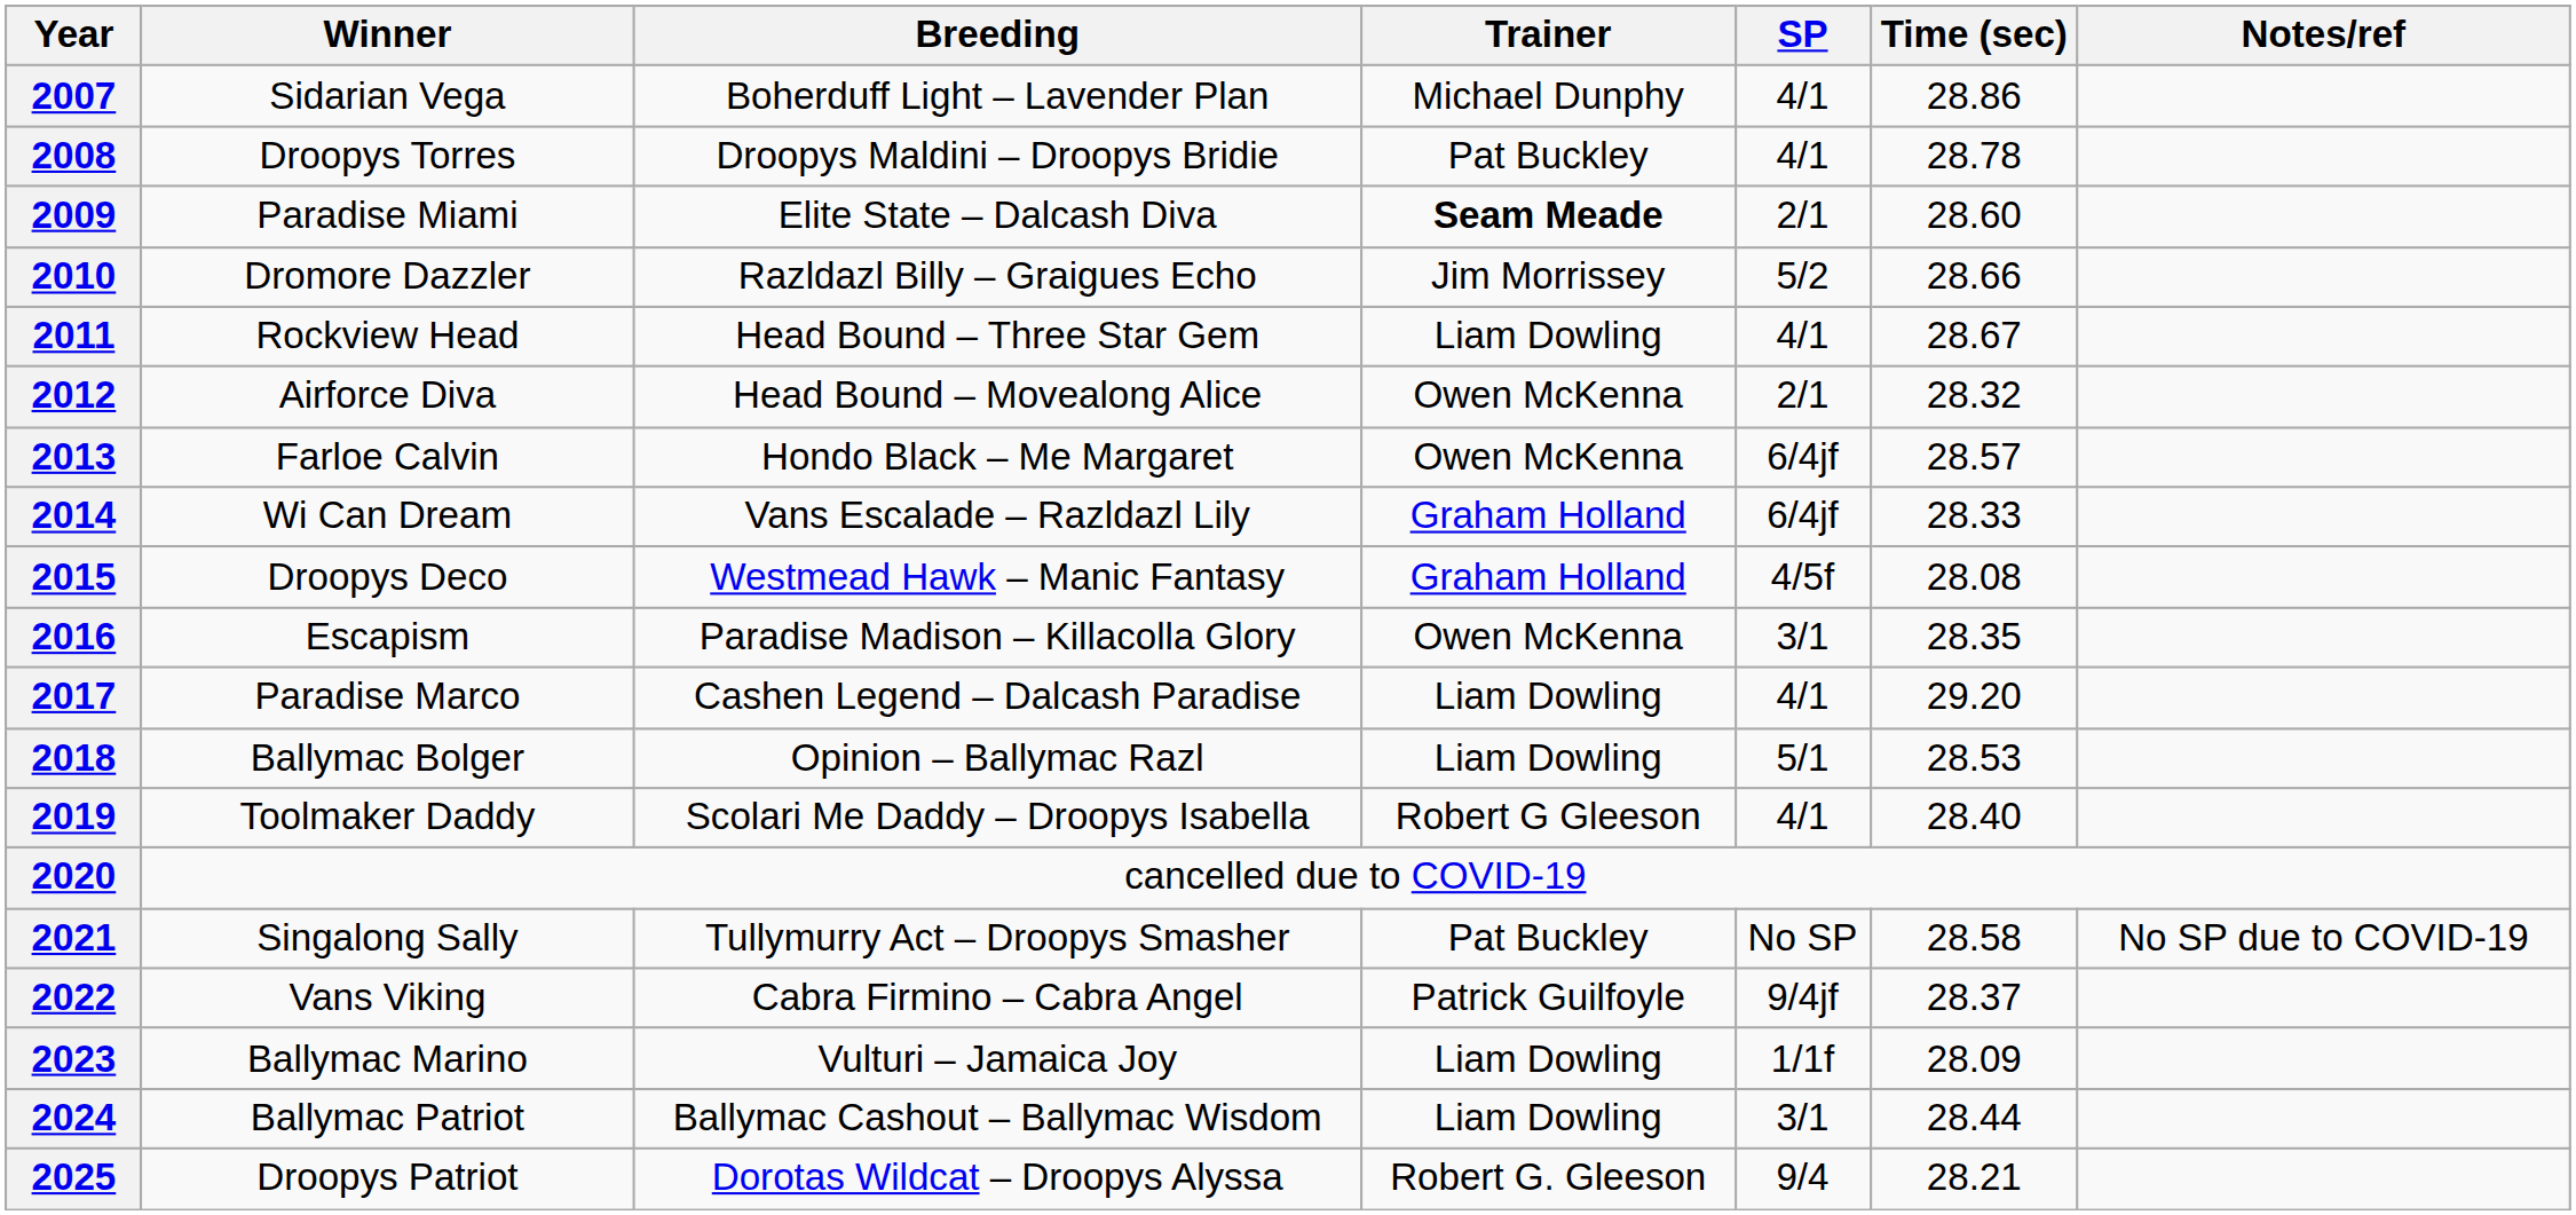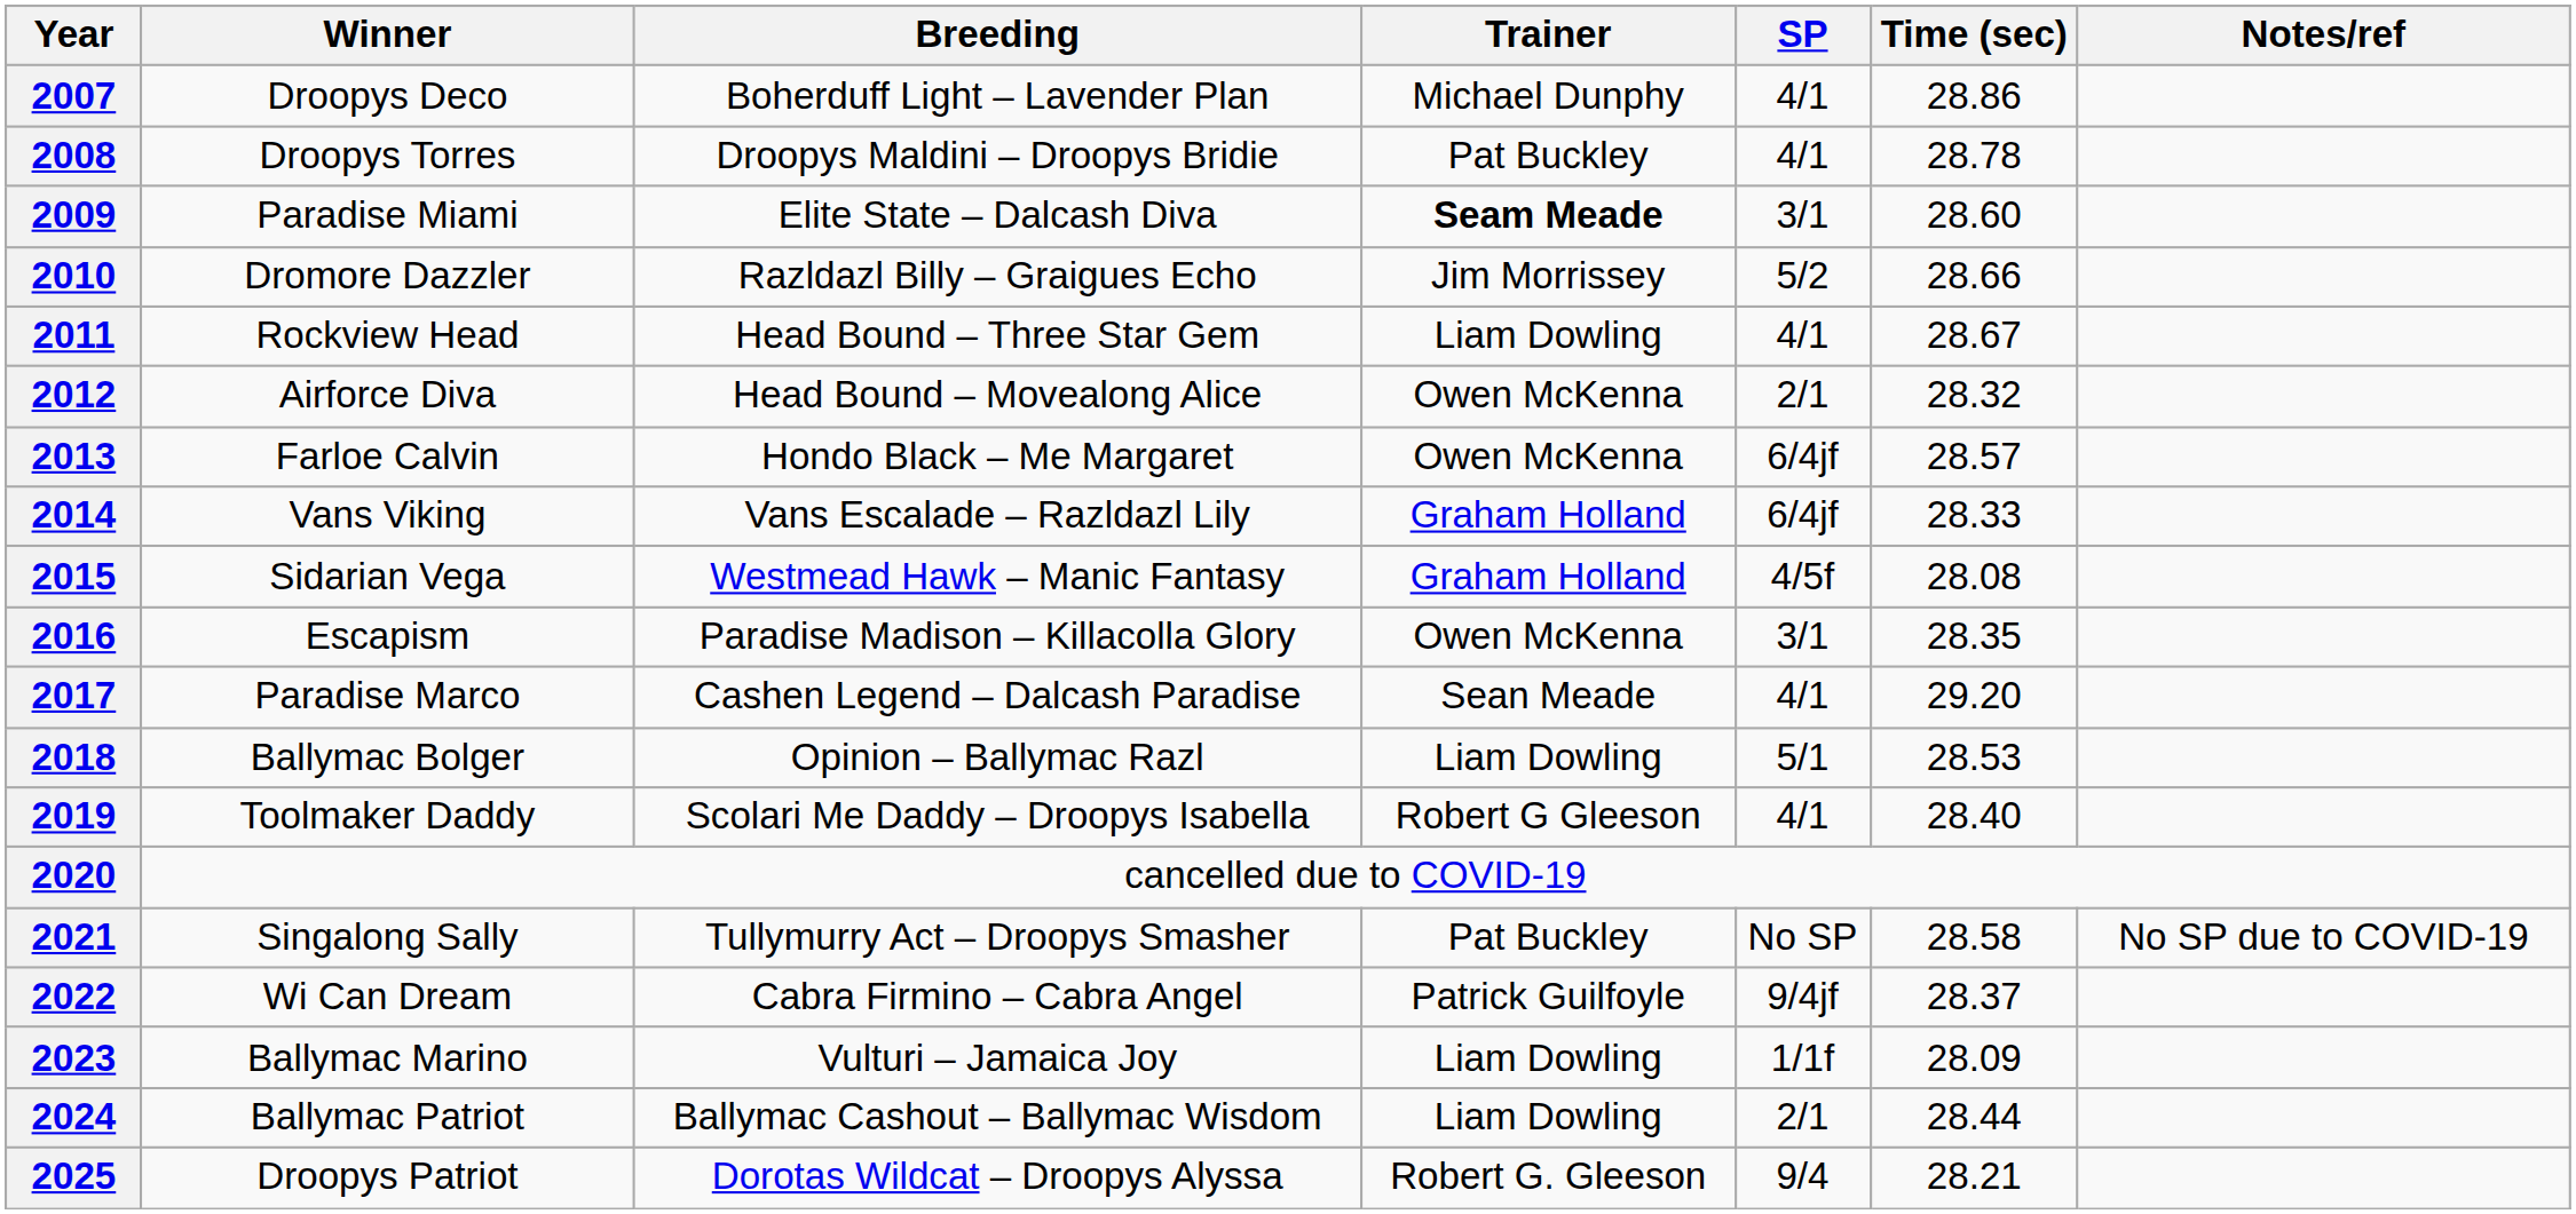 <table class="wikitable" style="text-align:center">
 <tr>
 <th width=50>Year</th>
 <th width=200>Winner</th>
 <th width=300>Breeding</th>
 <th width=150>Trainer</th>
 <th width=50><a href='#'>SP</a></th>
 <th width=80>Time (sec)</th>
 <th width=200>Notes/ref</th>
 </tr>
 <tr>
 <th><a href='#'>2007</a></th>
-<td>Sidarian Vega</td>
+<td>Droopys Deco</td>
 <td>Boherduff Light – Lavender Plan</td>
 <td>Michael Dunphy</td>
 <td>4/1</td>
 <td>28.86</td>
 <td></td>
 </tr>
 <tr>
 <th><a href='#'>2008</a></th>
 <td>Droopys Torres</td>
 <td>Droopys Maldini – Droopys Bridie</td>
 <td>Pat Buckley</td>
 <td>4/1</td>
 <td>28.78</td>
 <td></td>
 </tr>
 <tr>
 <th><a href='#'>2009</a></th>
 <td>Paradise Miami</td>
 <td>Elite State – Dalcash Diva</td>
 <td><strong>Seam Meade</strong></td>
-<td>2/1</td>
+<td>3/1</td>
 <td>28.60</td>
 <td></td>
 </tr>
 <tr>
 <th><a href='#'>2010</a></th>
 <td>Dromore Dazzler</td>
 <td>Razldazl Billy – Graigues Echo</td>
 <td>Jim Morrissey</td>
 <td>5/2</td>
 <td>28.66</td>
 <td></td>
 </tr>
 <tr>
 <th><a href='#'>2011</a></th>
 <td>Rockview Head</td>
 <td>Head Bound – Three Star Gem</td>
 <td>Liam Dowling</td>
 <td>4/1</td>
 <td>28.67</td>
 <td></td>
 </tr>
 <tr>
 <th><a href='#'>2012</a></th>
 <td>Airforce Diva</td>
 <td>Head Bound – Movealong Alice</td>
 <td>Owen McKenna</td>
 <td>2/1</td>
 <td>28.32</td>
 <td></td>
 </tr>
 <tr>
 <th><a href='#'>2013</a></th>
 <td>Farloe Calvin</td>
 <td>Hondo Black – Me Margaret</td>
 <td>Owen McKenna</td>
 <td>6/4jf</td>
 <td>28.57</td>
 <td></td>
 </tr>
 <tr>
 <th><a href='#'>2014</a></th>
-<td>Wi Can Dream</td>
+<td>Vans Viking</td>
 <td>Vans Escalade – Razldazl Lily</td>
 <td><a href='#'>Graham Holland</a></td>
 <td>6/4jf</td>
 <td>28.33</td>
 <td></td>
 </tr>
 <tr>
 <th><a href='#'>2015</a></th>
-<td>Droopys Deco</td>
+<td>Sidarian Vega</td>
 <td><a href='#'>Westmead Hawk</a> – Manic Fantasy</td>
 <td><a href='#'>Graham Holland</a></td>
 <td>4/5f</td>
 <td>28.08</td>
 <td></td>
 </tr>
 <tr>
 <th><a href='#'>2016</a></th>
 <td>Escapism</td>
 <td>Paradise Madison – Killacolla Glory</td>
 <td>Owen McKenna</td>
 <td>3/1</td>
 <td>28.35</td>
 <td></td>
 </tr>
 <tr>
 <th><a href='#'>2017</a></th>
 <td>Paradise Marco</td>
 <td>Cashen Legend – Dalcash Paradise</td>
-<td>Liam Dowling</td>
+<td>Sean Meade</td>
 <td>4/1</td>
 <td>29.20</td>
 <td></td>
 </tr>
 <tr>
 <th><a href='#'>2018</a></th>
 <td>Ballymac Bolger</td>
 <td> Opinion – Ballymac Razl</td>
 <td>Liam Dowling</td>
 <td>5/1</td>
 <td>28.53</td>
 <td></td>
 </tr>
 <tr>
 <th><a href='#'>2019</a></th>
 <td>Toolmaker Daddy</td>
 <td>Scolari Me Daddy – Droopys Isabella</td>
 <td>Robert G Gleeson</td>
 <td>4/1</td>
 <td>28.40</td>
 <td></td>
 </tr>
 <tr>
 <th><a href='#'>2020</a></th>
 <td colspan=6>cancelled due to <a href='#'>COVID-19</a></td>
 </tr>
 <tr>
 <th><a href='#'>2021</a></th>
 <td>Singalong Sally</td>
 <td>Tullymurry Act – Droopys Smasher</td>
 <td>Pat Buckley</td>
 <td>No SP</td>
 <td>28.58</td>
 <td>No SP due to COVID-19</td>
 </tr>
 <tr>
 <th><a href='#'>2022</a></th>
-<td>Vans Viking</td>
+<td>Wi Can Dream</td>
 <td>Cabra Firmino – Cabra Angel</td>
 <td>Patrick Guilfoyle</td>
 <td>9/4jf</td>
 <td>28.37</td>
 <td></td>
 </tr>
 <tr>
 <th><a href='#'>2023</a></th>
 <td>Ballymac Marino</td>
 <td>Vulturi – Jamaica Joy</td>
 <td>Liam Dowling</td>
 <td>1/1f</td>
 <td>28.09</td>
 <td></td>
 </tr>
 <tr>
 <th><a href='#'>2024</a></th>
 <td>Ballymac Patriot</td>
 <td>Ballymac Cashout – Ballymac Wisdom</td>
 <td>Liam Dowling</td>
-<td>3/1</td>
+<td>2/1</td>
 <td>28.44</td>
 <td></td>
 </tr>
 <tr>
 <th><a href='#'>2025</a></th>
 <td>Droopys Patriot</td>
 <td><a href='#'>Dorotas Wildcat</a> – Droopys Alyssa</td>
 <td>Robert G. Gleeson</td>
 <td>9/4</td>
 <td>28.21</td>
 <td></td>
 </tr>
 </table>
